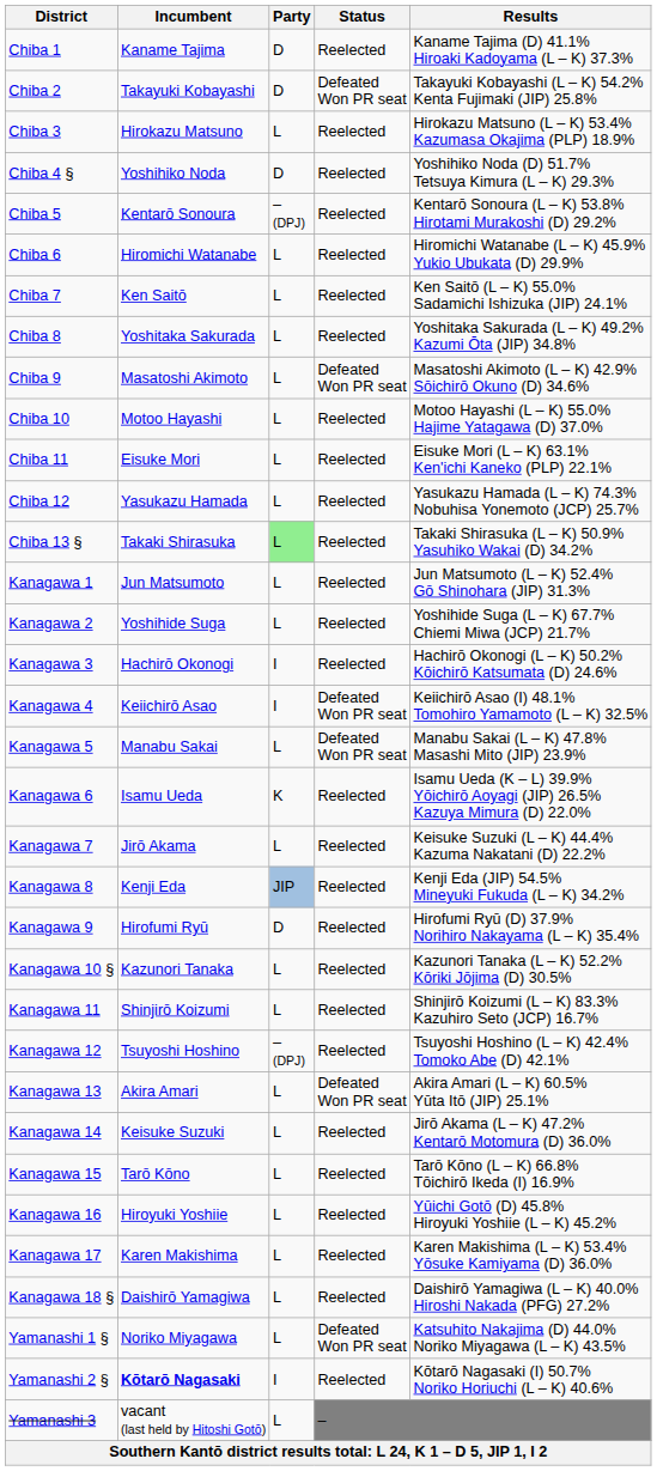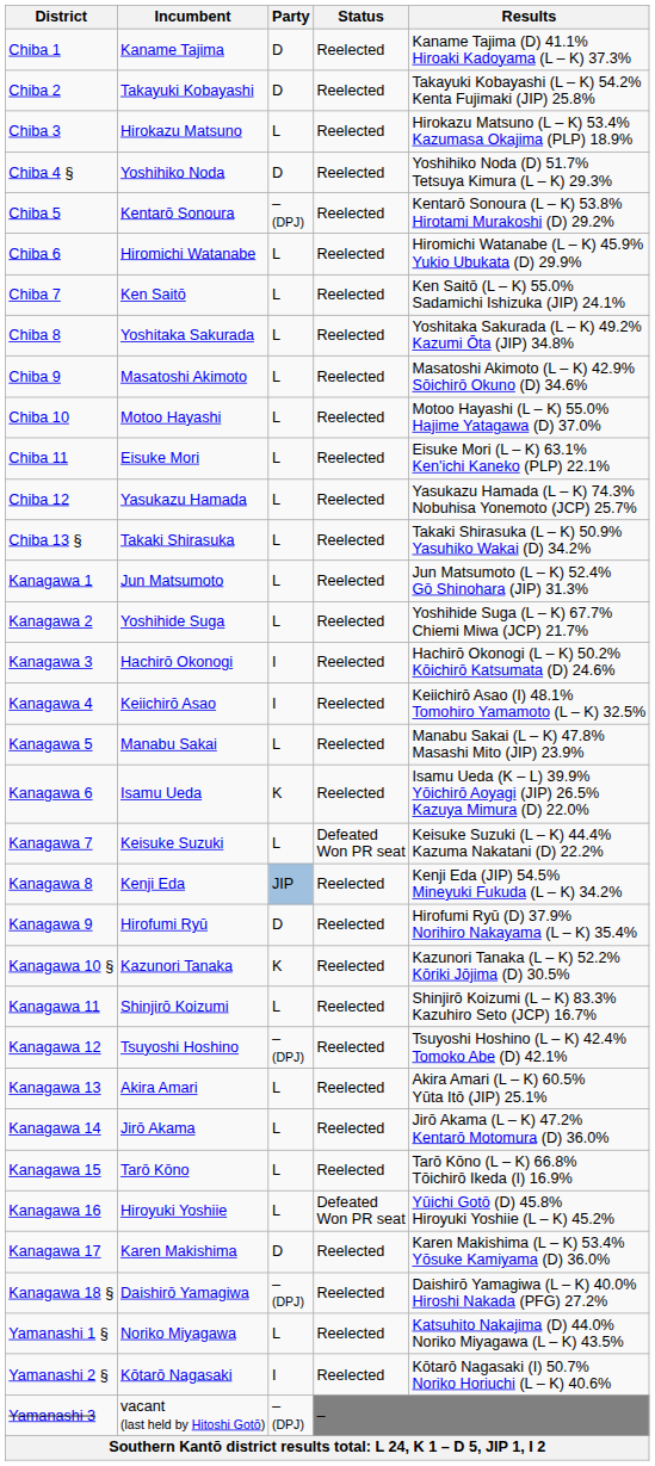 <table class="wikitable">
 <tr>
 <th>District</th>
 <th>Incumbent</th>
 <th>Party</th>
 <th>Status</th>
 <th>Results</th>
 </tr>
 <tr>
 <td><a href='#'>Chiba 1</a></td>
 <td><a href='#'>Kaname Tajima</a></td>
 <td>D</td>
 <td>Reelected</td>
 <td>Kaname Tajima (D) 41.1%<br><a href='#'>Hiroaki Kadoyama</a> (L – K) 37.3%</td>
 </tr>
 <tr>
 <td><a href='#'>Chiba 2</a></td>
 <td><a href='#'>Takayuki Kobayashi</a></td>
 <td>D</td>
-<td>Defeated<br>Won PR seat</td>
+<td>Reelected</td>
 <td>Takayuki Kobayashi (L – K) 54.2%<br>Kenta Fujimaki (JIP) 25.8%</td>
 </tr>
 <tr>
 <td><a href='#'>Chiba 3</a></td>
 <td><a href='#'>Hirokazu Matsuno</a></td>
 <td>L</td>
 <td>Reelected</td>
 <td>Hirokazu Matsuno (L – K) 53.4%<br><a href='#'>Kazumasa Okajima</a> (PLP) 18.9%</td>
 </tr>
 <tr>
 <td><a href='#'>Chiba 4</a> §</td>
 <td><a href='#'>Yoshihiko Noda</a></td>
 <td>D</td>
 <td>Reelected</td>
 <td>Yoshihiko Noda (D) 51.7%<br>Tetsuya Kimura (L – K) 29.3%</td>
 </tr>
 <tr>
 <td><a href='#'>Chiba 5</a></td>
 <td><a href='#'>Kentarō Sonoura</a></td>
 <td>–<br><small>(DPJ)</small></td>
 <td>Reelected</td>
 <td>Kentarō Sonoura (L – K) 53.8%<br><a href='#'>Hirotami Murakoshi</a> (D) 29.2%</td>
 </tr>
 <tr>
 <td><a href='#'>Chiba 6</a></td>
 <td><a href='#'>Hiromichi Watanabe</a></td>
 <td>L</td>
 <td>Reelected</td>
 <td>Hiromichi Watanabe (L – K) 45.9%<br><a href='#'>Yukio Ubukata</a> (D) 29.9%</td>
 </tr>
 <tr>
 <td><a href='#'>Chiba 7</a></td>
 <td><a href='#'>Ken Saitō</a></td>
 <td>L</td>
 <td>Reelected</td>
 <td>Ken Saitō (L – K) 55.0%<br>Sadamichi Ishizuka (JIP) 24.1%</td>
 </tr>
 <tr>
 <td><a href='#'>Chiba 8</a></td>
 <td><a href='#'>Yoshitaka Sakurada</a></td>
 <td>L</td>
 <td>Reelected</td>
 <td>Yoshitaka Sakurada (L – K) 49.2%<br><a href='#'>Kazumi Ōta</a> (JIP) 34.8%</td>
 </tr>
 <tr>
 <td><a href='#'>Chiba 9</a></td>
 <td><a href='#'>Masatoshi Akimoto</a></td>
 <td>L</td>
-<td>Defeated<br>Won PR seat</td>
+<td>Reelected</td>
 <td>Masatoshi Akimoto (L – K) 42.9%<br><a href='#'>Sōichirō Okuno</a> (D) 34.6%</td>
 </tr>
 <tr>
 <td><a href='#'>Chiba 10</a></td>
 <td><a href='#'>Motoo Hayashi</a></td>
 <td>L</td>
 <td>Reelected</td>
 <td>Motoo Hayashi (L – K) 55.0%<br><a href='#'>Hajime Yatagawa</a> (D) 37.0%</td>
 </tr>
 <tr>
 <td><a href='#'>Chiba 11</a></td>
 <td><a href='#'>Eisuke Mori</a></td>
 <td>L</td>
 <td>Reelected</td>
 <td>Eisuke Mori (L – K) 63.1%<br><a href='#'>Ken'ichi Kaneko</a> (PLP) 22.1%</td>
 </tr>
 <tr>
 <td><a href='#'>Chiba 12</a></td>
 <td><a href='#'>Yasukazu Hamada</a></td>
 <td>L</td>
 <td>Reelected</td>
 <td>Yasukazu Hamada (L – K) 74.3%<br>Nobuhisa Yonemoto (JCP) 25.7%</td>
 </tr>
 <tr>
 <td><a href='#'>Chiba 13</a> §</td>
 <td><a href='#'>Takaki Shirasuka</a></td>
-<td style="background: lightgreen;">L</td>
+<td>L</td>
 <td>Reelected</td>
 <td>Takaki Shirasuka (L – K) 50.9%<br><a href='#'>Yasuhiko Wakai</a> (D) 34.2%</td>
 </tr>
 <tr>
 <td><a href='#'>Kanagawa 1</a></td>
 <td><a href='#'>Jun Matsumoto</a></td>
 <td>L</td>
 <td>Reelected</td>
 <td>Jun Matsumoto (L – K) 52.4%<br><a href='#'>Gō Shinohara</a> (JIP) 31.3%</td>
 </tr>
 <tr>
 <td><a href='#'>Kanagawa 2</a></td>
 <td><a href='#'>Yoshihide Suga</a></td>
 <td>L</td>
 <td>Reelected</td>
 <td>Yoshihide Suga (L – K) 67.7%<br>Chiemi Miwa (JCP) 21.7%</td>
 </tr>
 <tr>
 <td><a href='#'>Kanagawa 3</a></td>
 <td><a href='#'>Hachirō Okonogi</a></td>
 <td>I</td>
 <td>Reelected</td>
 <td>Hachirō Okonogi (L – K) 50.2%<br><a href='#'>Kōichirō Katsumata</a> (D) 24.6%</td>
 </tr>
 <tr>
 <td><a href='#'>Kanagawa 4</a></td>
 <td><a href='#'>Keiichirō Asao</a></td>
 <td>I</td>
-<td>Defeated<br>Won PR seat</td>
+<td>Reelected</td>
 <td>Keiichirō Asao (I) 48.1%<br><a href='#'>Tomohiro Yamamoto</a> (L – K) 32.5%</td>
 </tr>
 <tr>
 <td><a href='#'>Kanagawa 5</a></td>
 <td><a href='#'>Manabu Sakai</a></td>
 <td>L</td>
-<td>Defeated<br>Won PR seat</td>
+<td>Reelected</td>
 <td>Manabu Sakai (L – K) 47.8%<br>Masashi Mito (JIP) 23.9%</td>
 </tr>
 <tr>
 <td><a href='#'>Kanagawa 6</a></td>
 <td><a href='#'>Isamu Ueda</a></td>
 <td>K</td>
 <td>Reelected</td>
 <td>Isamu Ueda (K – L) 39.9%<br><a href='#'>Yōichirō Aoyagi</a> (JIP) 26.5%<br><a href='#'>Kazuya Mimura</a> (D) 22.0%</td>
 </tr>
 <tr>
 <td><a href='#'>Kanagawa 7</a></td>
-<td><a href='#'>Jirō Akama</a></td>
+<td><a href='#'>Keisuke Suzuki</a></td>
 <td>L</td>
-<td>Reelected</td>
+<td>Defeated<br>Won PR seat</td>
 <td>Keisuke Suzuki (L – K) 44.4%<br>Kazuma Nakatani (D) 22.2%</td>
 </tr>
 <tr>
 <td><a href='#'>Kanagawa 8</a></td>
 <td><a href='#'>Kenji Eda</a></td>
 <td bgcolor="#A0C0E0">JIP</td>
 <td>Reelected</td>
 <td>Kenji Eda (JIP) 54.5%<br><a href='#'>Mineyuki Fukuda</a> (L – K) 34.2%</td>
 </tr>
 <tr>
 <td><a href='#'>Kanagawa 9</a></td>
 <td><a href='#'>Hirofumi Ryū</a></td>
 <td>D</td>
 <td>Reelected</td>
 <td>Hirofumi Ryū (D) 37.9%<br><a href='#'>Norihiro Nakayama</a> (L – K) 35.4%</td>
 </tr>
 <tr>
 <td><a href='#'>Kanagawa 10</a> §</td>
 <td><a href='#'>Kazunori Tanaka</a></td>
-<td>L</td>
+<td>K</td>
 <td>Reelected</td>
 <td>Kazunori Tanaka (L – K) 52.2%<br><a href='#'>Kōriki Jōjima</a> (D) 30.5%</td>
 </tr>
 <tr>
 <td><a href='#'>Kanagawa 11</a></td>
 <td><a href='#'>Shinjirō Koizumi</a></td>
 <td>L</td>
 <td>Reelected</td>
 <td>Shinjirō Koizumi (L – K) 83.3%<br>Kazuhiro Seto (JCP) 16.7%</td>
 </tr>
 <tr>
 <td><a href='#'>Kanagawa 12</a></td>
 <td><a href='#'>Tsuyoshi Hoshino</a></td>
 <td>–<br><small>(DPJ)</small></td>
 <td>Reelected</td>
 <td>Tsuyoshi Hoshino (L – K) 42.4%<br><a href='#'>Tomoko Abe</a> (D) 42.1%</td>
 </tr>
 <tr>
 <td><a href='#'>Kanagawa 13</a></td>
 <td><a href='#'>Akira Amari</a></td>
 <td>L</td>
-<td>Defeated<br>Won PR seat</td>
+<td>Reelected</td>
 <td>Akira Amari (L – K) 60.5%<br>Yūta Itō (JIP) 25.1%</td>
 </tr>
 <tr>
 <td><a href='#'>Kanagawa 14</a></td>
-<td><a href='#'>Keisuke Suzuki</a></td>
+<td><a href='#'>Jirō Akama</a></td>
 <td>L</td>
 <td>Reelected</td>
 <td>Jirō Akama (L – K) 47.2%<br><a href='#'>Kentarō Motomura</a> (D) 36.0%</td>
 </tr>
 <tr>
 <td><a href='#'>Kanagawa 15</a></td>
 <td><a href='#'>Tarō Kōno</a></td>
 <td>L</td>
 <td>Reelected</td>
 <td>Tarō Kōno (L – K) 66.8%<br>Tōichirō Ikeda (I) 16.9%</td>
 </tr>
 <tr>
 <td><a href='#'>Kanagawa 16</a></td>
 <td><a href='#'>Hiroyuki Yoshiie</a></td>
 <td>L</td>
-<td>Reelected</td>
+<td>Defeated<br>Won PR seat</td>
 <td><a href='#'>Yūichi Gotō</a> (D) 45.8%<br>Hiroyuki Yoshiie (L – K) 45.2%</td>
 </tr>
 <tr>
 <td><a href='#'>Kanagawa 17</a></td>
 <td><a href='#'>Karen Makishima</a></td>
-<td>L</td>
+<td>D</td>
 <td>Reelected</td>
 <td>Karen Makishima (L – K) 53.4%<br><a href='#'>Yōsuke Kamiyama</a> (D) 36.0%</td>
 </tr>
 <tr>
 <td><a href='#'>Kanagawa 18</a> §</td>
 <td><a href='#'>Daishirō Yamagiwa</a></td>
-<td>L</td>
+<td>–<br><small>(DPJ)</small></td>
 <td>Reelected</td>
 <td>Daishirō Yamagiwa (L – K) 40.0%<br><a href='#'>Hiroshi Nakada</a> (PFG) 27.2%</td>
 </tr>
 <tr>
 <td><a href='#'>Yamanashi 1</a> §</td>
 <td><a href='#'>Noriko Miyagawa</a></td>
 <td>L</td>
-<td>Defeated<br>Won PR seat</td>
+<td>Reelected</td>
 <td><a href='#'>Katsuhito Nakajima</a> (D) 44.0%<br>Noriko Miyagawa (L – K) 43.5%</td>
 </tr>
 <tr>
 <td><a href='#'>Yamanashi 2</a> §</td>
-<td><strong><a href='#'>Kōtarō Nagasaki</a></strong></td>
+<td><a href='#'>Kōtarō Nagasaki</a></td>
 <td>I</td>
 <td>Reelected</td>
 <td>Kōtarō Nagasaki (I) 50.7%<br><a href='#'>Noriko Horiuchi</a> (L – K) 40.6%</td>
 </tr>
 <tr>
 <td><s><a href='#'>Yamanashi 3</a></s></td>
 <td>vacant<br><small>(last held by <a href='#'>Hitoshi Gotō</a>)</small></td>
-<td>L</td>
+<td>–<br><small>(DPJ)</small></td>
 <td colspan="2" bgcolor="grey">–</td>
 </tr>
 <tr>
 <th colspan="5">Southern Kantō district results total: L 24, K 1 – D 5, JIP 1, I 2</th>
 </tr>
 </table>
